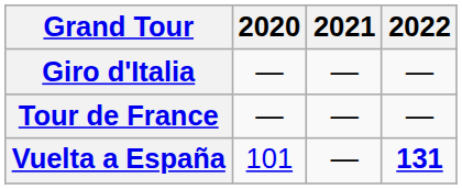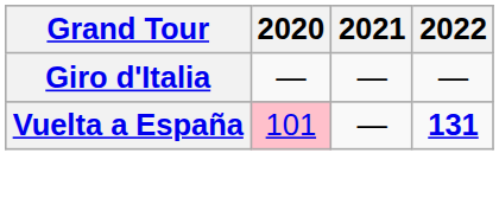 <table class="wikitable plainrowheaders">
 <tr>
 <th scope="col"><a href='#'>Grand Tour</a></th>
 <th scope="col">2020</th>
 <th scope="col">2021</th>
 <th scope="col">2022</th>
 </tr>
 <tr style="text-align:center;">
 <th scope="row"> <a href='#'>Giro d'Italia</a></th>
 <td>—</td>
 <td>—</td>
 <td>—</td>
 </tr>
 <tr style="text-align:center;">
-<th scope="row"> <a href='#'>Tour de France</a></th>
-<td>—</td>
-<td>—</td>
-<td>—</td>
-</tr>
-<tr style="text-align:center;">
 <th scope="row"> <a href='#'>Vuelta a España</a></th>
-<td><a href='#'>101</a></td>
+<td style="background: pink;"><a href='#'>101</a></td>
 <td>—</td>
 <td><strong><a href='#'>131</a></strong></td>
 </tr>
 </table>
